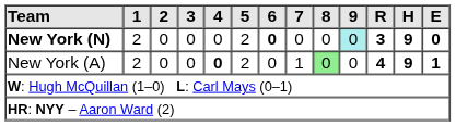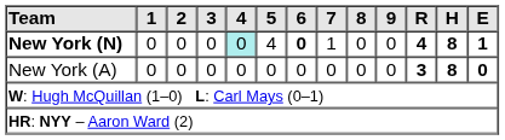 <table border=1 cellspacing=0 width=425 style="margin-left:3em;">
 <tr style="text-align:center; background-color:#e6e6e6;">
 <th align=left width=125>Team</th>
 <th width=25>1</th>
 <th width=25>2</th>
 <th width=25>3</th>
 <th width=25>4</th>
 <th width=25>5</th>
 <th width=25>6</th>
 <th width=25>7</th>
 <th width=25>8</th>
 <th width=25>9</th>
 <th width=25>R</th>
 <th width=25>H</th>
 <th width=25>E</th>
 </tr>
 <tr style="text-align:center;">
 <td align=left><strong>New York (N)</strong></td>
-<td>2</td>
 <td>0</td>
 <td>0</td>
 <td>0</td>
-<td>2</td>
+<td style="background: paleturquoise;">0</td>
+<td>4</td>
 <td><strong>0</strong></td>
+<td>1</td>
 <td>0</td>
 <td>0</td>
-<td style="background: paleturquoise;">0</td>
-<td><strong>3</strong></td>
-<td><strong>9</strong></td>
-<td><strong>0</strong></td>
+<td><strong>4</strong></td>
+<td><strong>8</strong></td>
+<td><strong>1</strong></td>
 </tr>
 <tr style="text-align:center;">
 <td align=left>New York (A)</td>
-<td>2</td>
 <td>0</td>
 <td>0</td>
+<td>0</td>
+<td>0</td>
+<td>0</td>
+<td>0</td>
+<td>0</td>
+<td>0</td>
+<td>0</td>
+<td><strong>3</strong></td>
+<td><strong>8</strong></td>
 <td><strong>0</strong></td>
-<td>2</td>
-<td>0</td>
-<td>1</td>
-<td style="background: lightgreen;">0</td>
-<td>0</td>
-<td><strong>4</strong></td>
-<td><strong>9</strong></td>
-<td><strong>1</strong></td>
 </tr>
 <tr style="text-align:left;">
 <td colspan=13><small><strong>W</strong>: <a href='#'>Hugh McQuillan</a> (1–0)   <strong>L</strong>: <a href='#'>Carl Mays</a> (0–1)</small></td>
 </tr>
 <tr style="text-align:left;">
 <td colspan=18><small><strong>HR</strong>: <strong>NYY</strong> – <a href='#'>Aaron Ward</a> (2)</small></td>
 </tr>
 </table>
